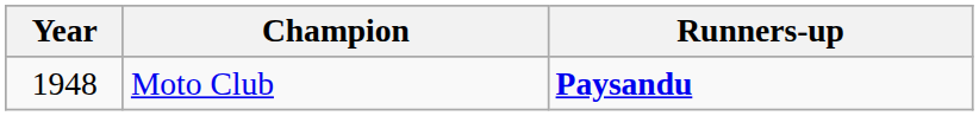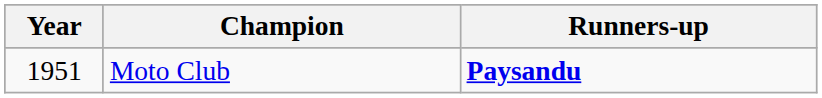 <table class="wikitable">
 <tr>
 <th width=50>Year</th>
 <th width=200>Champion</th>
 <th width=200>Runners-up</th>
 </tr>
 <tr>
-<td align=center>1948</td>
+<td align=center>1951</td>
 <td> <a href='#'>Moto Club</a></td>
 <td><strong> <a href='#'>Paysandu</a></strong></td>
 </tr>
 </table>
